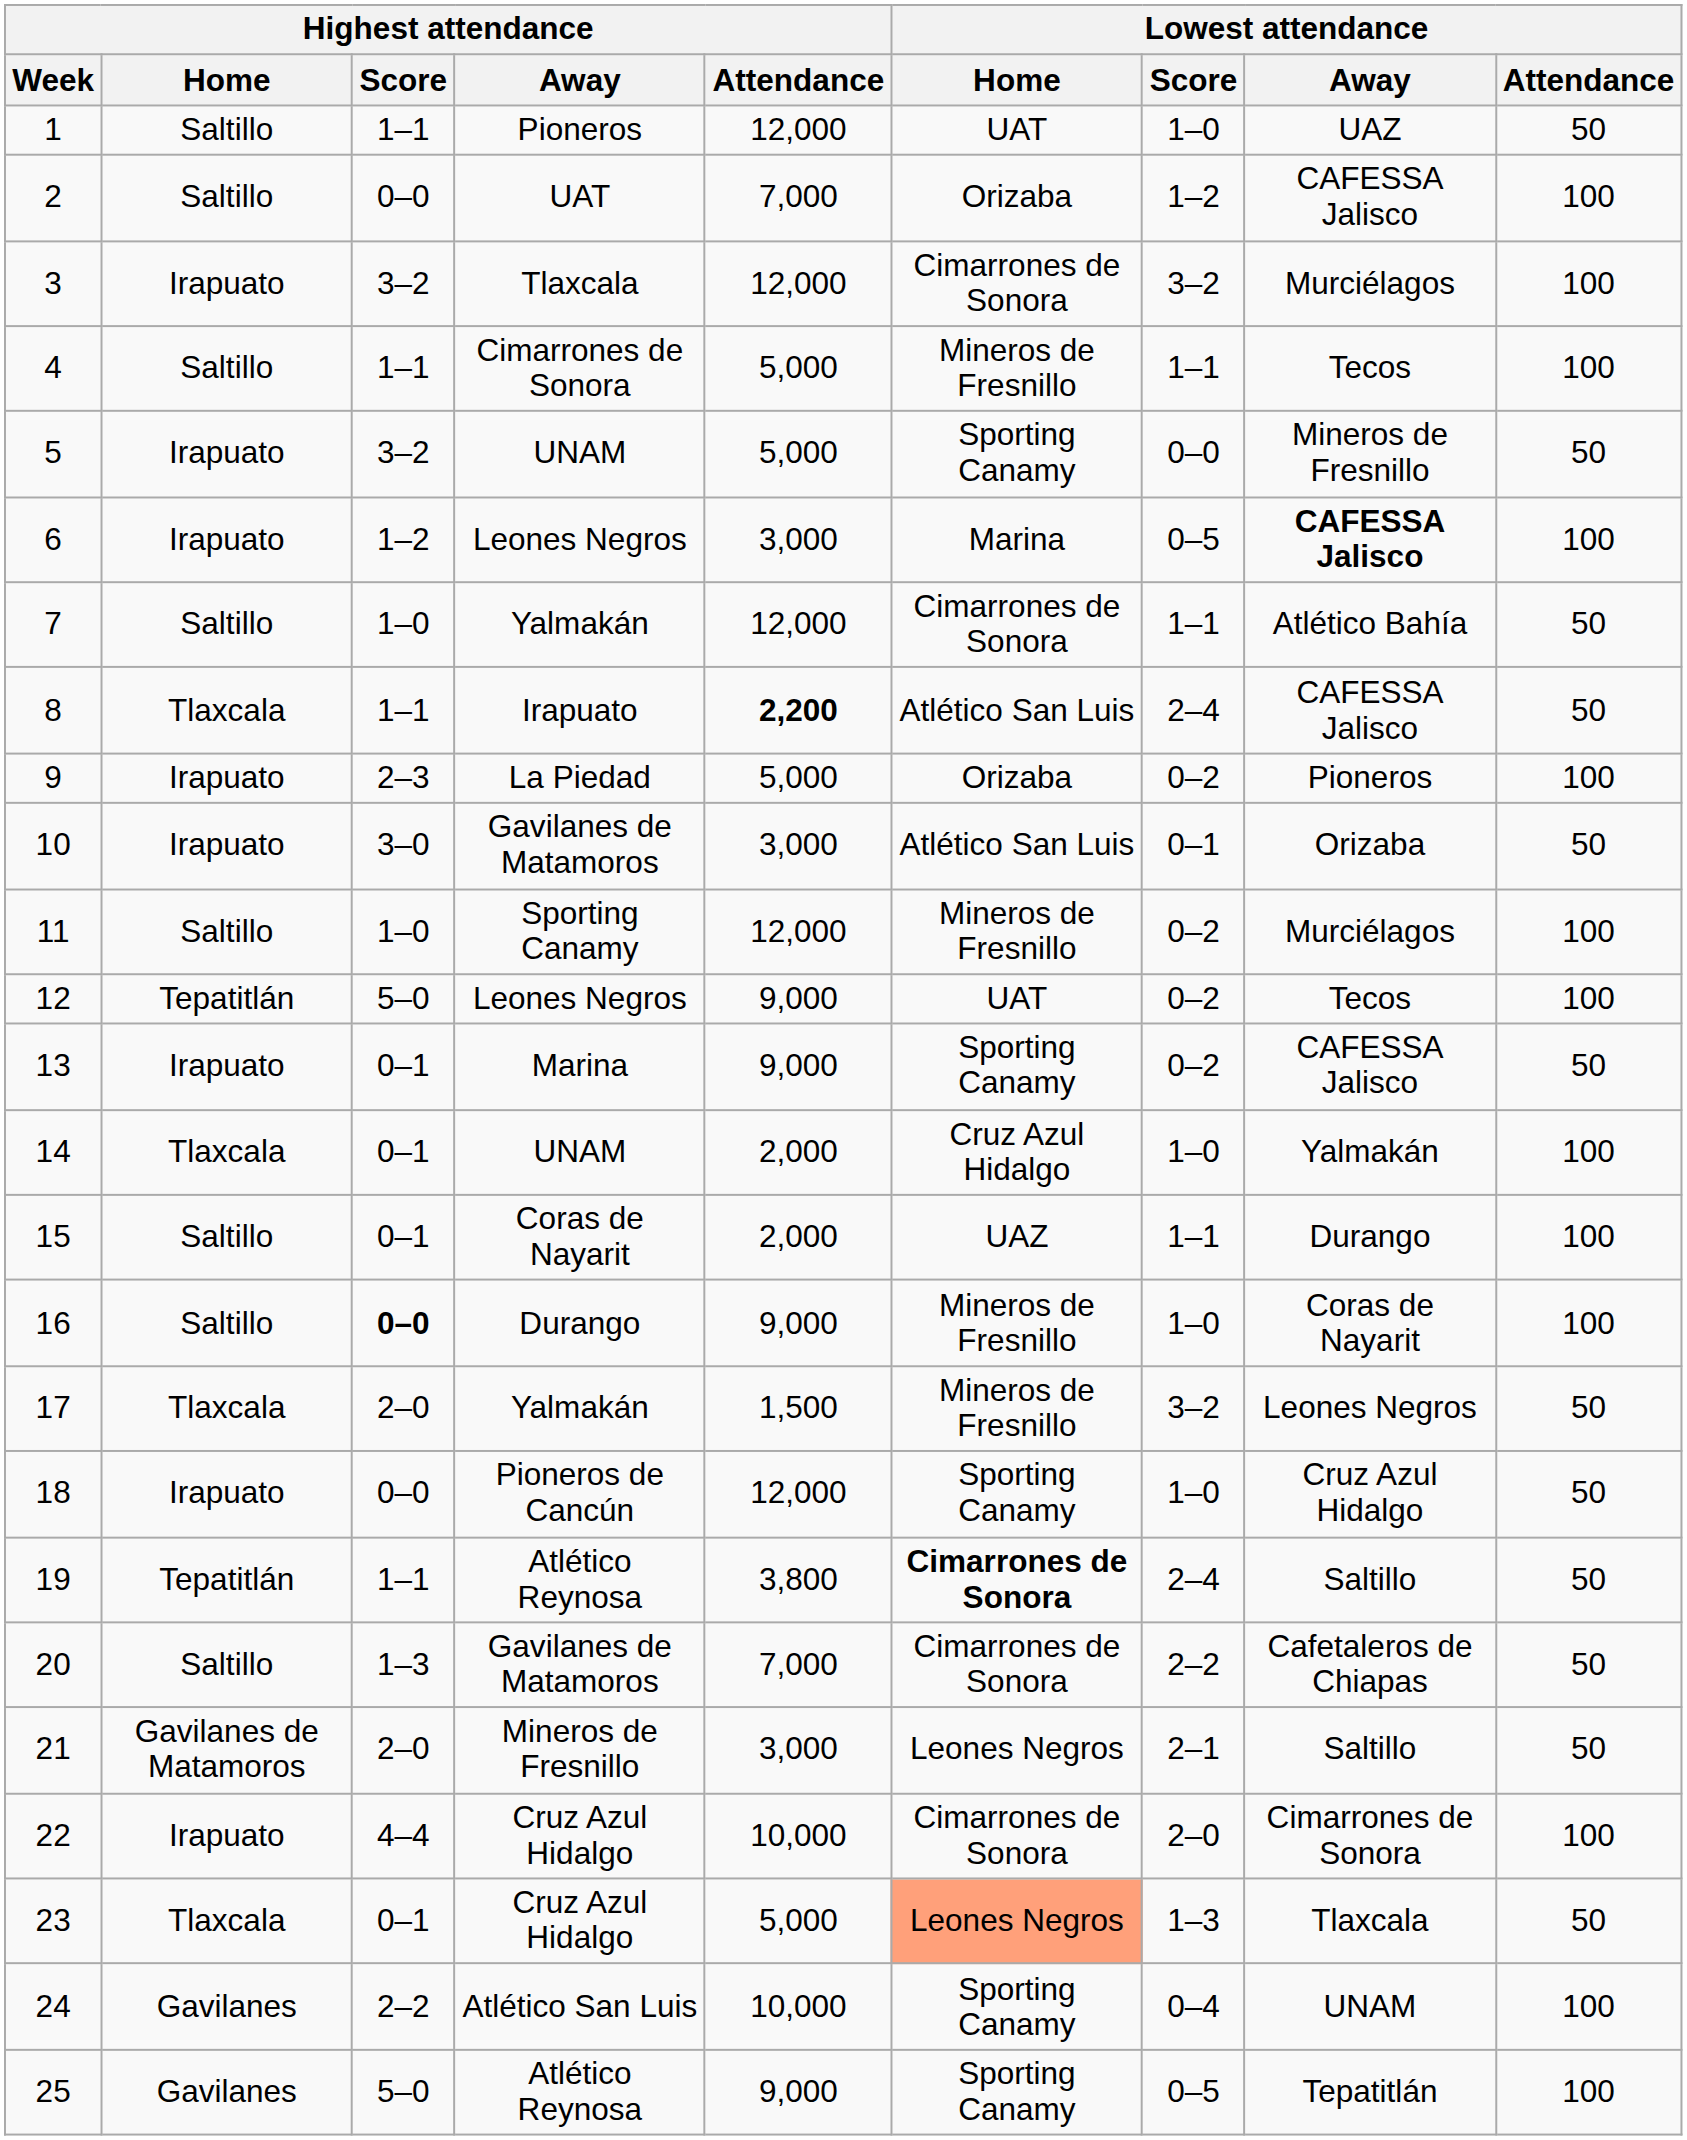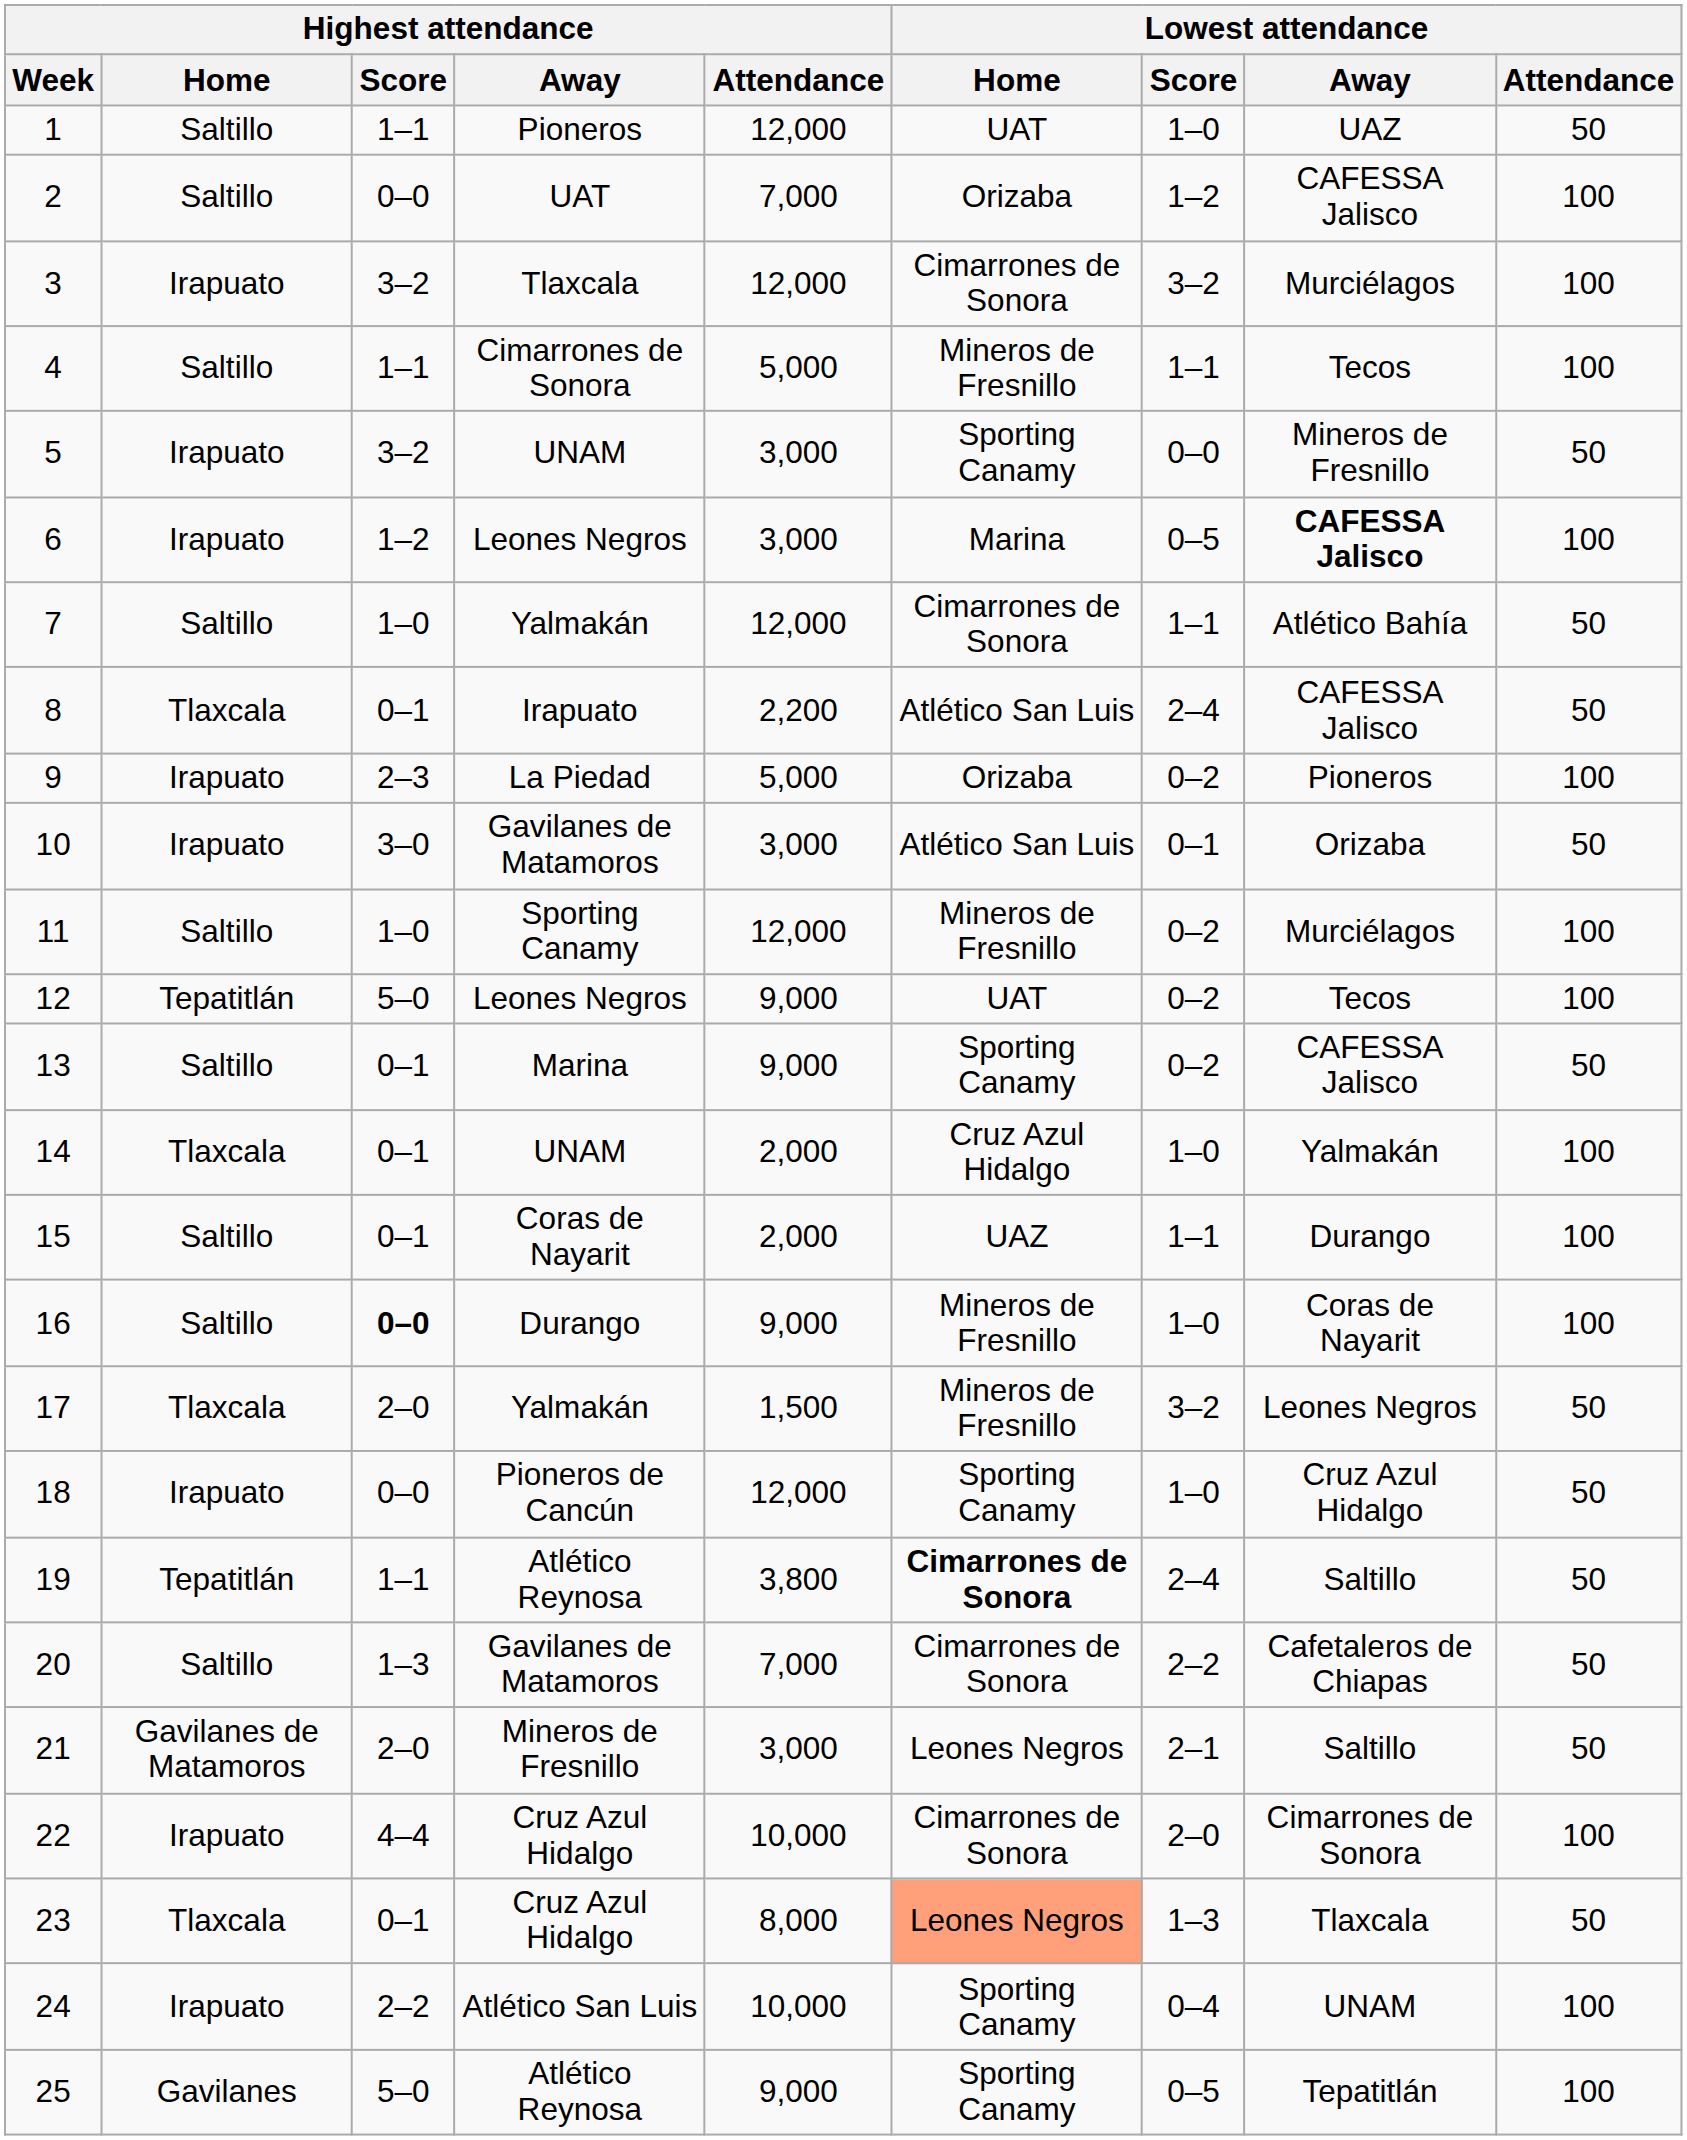 <table class="wikitable" style="text-align:center">
 <tr>
 <th colspan=5>Highest attendance</th>
 <th colspan=4>Lowest attendance</th>
 </tr>
 <tr>
 <th>Week</th>
 <th class="unsortable" width=120>Home</th>
 <th>Score</th>
 <th class="unsortable" width=120>Away</th>
 <th>Attendance</th>
 <th class="unsortable" width=120>Home</th>
 <th>Score</th>
 <th class="unsortable" width=120>Away</th>
 <th>Attendance</th>
 </tr>
 <tr>
 <td>1</td>
 <td>Saltillo</td>
 <td>1–1</td>
 <td>Pioneros</td>
 <td>12,000</td>
 <td>UAT</td>
 <td>1–0</td>
 <td>UAZ</td>
 <td>50</td>
 </tr>
 <tr>
 <td>2</td>
 <td>Saltillo</td>
 <td>0–0</td>
 <td>UAT</td>
 <td>7,000</td>
 <td>Orizaba</td>
 <td>1–2</td>
 <td>CAFESSA Jalisco</td>
 <td>100</td>
 </tr>
 <tr>
 <td>3</td>
 <td>Irapuato</td>
 <td>3–2</td>
 <td>Tlaxcala</td>
 <td>12,000</td>
 <td>Cimarrones de Sonora</td>
 <td>3–2</td>
 <td>Murciélagos</td>
 <td>100</td>
 </tr>
 <tr>
 <td>4</td>
 <td>Saltillo</td>
 <td>1–1</td>
 <td>Cimarrones de Sonora</td>
 <td>5,000</td>
 <td>Mineros de Fresnillo</td>
 <td>1–1</td>
 <td>Tecos</td>
 <td>100</td>
 </tr>
 <tr>
 <td>5</td>
 <td>Irapuato</td>
 <td>3–2</td>
 <td>UNAM</td>
-<td>5,000</td>
+<td>3,000</td>
 <td>Sporting Canamy</td>
 <td>0–0</td>
 <td>Mineros de Fresnillo</td>
 <td>50</td>
 </tr>
 <tr>
 <td>6</td>
 <td>Irapuato</td>
 <td>1–2</td>
 <td>Leones Negros</td>
 <td>3,000</td>
 <td>Marina</td>
 <td>0–5</td>
 <td><strong>CAFESSA Jalisco</strong></td>
 <td>100</td>
 </tr>
 <tr>
 <td>7</td>
 <td>Saltillo</td>
 <td>1–0</td>
 <td>Yalmakán</td>
 <td>12,000</td>
 <td>Cimarrones de Sonora</td>
 <td>1–1</td>
 <td>Atlético Bahía</td>
 <td>50</td>
 </tr>
 <tr>
 <td>8</td>
 <td>Tlaxcala</td>
-<td>1–1</td>
+<td>0–1</td>
 <td>Irapuato</td>
-<td><strong>2,200</strong></td>
+<td>2,200</td>
 <td>Atlético San Luis</td>
 <td>2–4</td>
 <td>CAFESSA Jalisco</td>
 <td>50</td>
 </tr>
 <tr>
 <td>9</td>
 <td>Irapuato</td>
 <td>2–3</td>
 <td>La Piedad</td>
 <td>5,000</td>
 <td>Orizaba</td>
 <td>0–2</td>
 <td>Pioneros</td>
 <td>100</td>
 </tr>
 <tr>
 <td>10</td>
 <td>Irapuato</td>
 <td>3–0</td>
 <td>Gavilanes de Matamoros</td>
 <td>3,000</td>
 <td>Atlético San Luis</td>
 <td>0–1</td>
 <td>Orizaba</td>
 <td>50</td>
 </tr>
 <tr>
 <td>11</td>
 <td>Saltillo</td>
 <td>1–0</td>
 <td>Sporting Canamy</td>
 <td>12,000</td>
 <td>Mineros de Fresnillo</td>
 <td>0–2</td>
 <td>Murciélagos</td>
 <td>100</td>
 </tr>
 <tr>
 <td>12</td>
 <td>Tepatitlán</td>
 <td>5–0</td>
 <td>Leones Negros</td>
 <td>9,000</td>
 <td>UAT</td>
 <td>0–2</td>
 <td>Tecos</td>
 <td>100</td>
 </tr>
 <tr>
 <td>13</td>
-<td>Irapuato</td>
+<td>Saltillo</td>
 <td>0–1</td>
 <td>Marina</td>
 <td>9,000</td>
 <td>Sporting Canamy</td>
 <td>0–2</td>
 <td>CAFESSA Jalisco</td>
 <td>50</td>
 </tr>
 <tr>
 <td>14</td>
 <td>Tlaxcala</td>
 <td>0–1</td>
 <td>UNAM</td>
 <td>2,000</td>
 <td>Cruz Azul Hidalgo</td>
 <td>1–0</td>
 <td>Yalmakán</td>
 <td>100</td>
 </tr>
 <tr>
 <td>15</td>
 <td>Saltillo</td>
 <td>0–1</td>
 <td>Coras de Nayarit</td>
 <td>2,000</td>
 <td>UAZ</td>
 <td>1–1</td>
 <td>Durango</td>
 <td>100</td>
 </tr>
 <tr>
 <td>16</td>
 <td>Saltillo</td>
 <td><strong>0–0</strong></td>
 <td>Durango</td>
 <td>9,000</td>
 <td>Mineros de Fresnillo</td>
 <td>1–0</td>
 <td>Coras de Nayarit</td>
 <td>100</td>
 </tr>
 <tr>
 <td>17</td>
 <td>Tlaxcala</td>
 <td>2–0</td>
 <td>Yalmakán</td>
 <td>1,500</td>
 <td>Mineros de Fresnillo</td>
 <td>3–2</td>
 <td>Leones Negros</td>
 <td>50</td>
 </tr>
 <tr>
 <td>18</td>
 <td>Irapuato</td>
 <td>0–0</td>
 <td>Pioneros de Cancún</td>
 <td>12,000</td>
 <td>Sporting Canamy</td>
 <td>1–0</td>
 <td>Cruz Azul Hidalgo</td>
 <td>50</td>
 </tr>
 <tr>
 <td>19</td>
 <td>Tepatitlán</td>
 <td>1–1</td>
 <td>Atlético Reynosa</td>
 <td>3,800</td>
 <td><strong>Cimarrones de Sonora</strong></td>
 <td>2–4</td>
 <td>Saltillo</td>
 <td>50</td>
 </tr>
 <tr>
 <td>20</td>
 <td>Saltillo</td>
 <td>1–3</td>
 <td>Gavilanes de Matamoros</td>
 <td>7,000</td>
 <td>Cimarrones de Sonora</td>
 <td>2–2</td>
 <td>Cafetaleros de Chiapas</td>
 <td>50</td>
 </tr>
 <tr>
 <td>21</td>
 <td>Gavilanes de Matamoros</td>
 <td>2–0</td>
 <td>Mineros de Fresnillo</td>
 <td>3,000</td>
 <td>Leones Negros</td>
 <td>2–1</td>
 <td>Saltillo</td>
 <td>50</td>
 </tr>
 <tr>
 <td>22</td>
 <td>Irapuato</td>
 <td>4–4</td>
 <td>Cruz Azul Hidalgo</td>
 <td>10,000</td>
 <td>Cimarrones de Sonora</td>
 <td>2–0</td>
 <td>Cimarrones de Sonora</td>
 <td>100</td>
 </tr>
 <tr>
 <td>23</td>
 <td>Tlaxcala</td>
 <td>0–1</td>
 <td>Cruz Azul Hidalgo</td>
-<td>5,000</td>
+<td>8,000</td>
 <td style="background: lightsalmon;">Leones Negros</td>
 <td>1–3</td>
 <td>Tlaxcala</td>
 <td>50</td>
 </tr>
 <tr>
 <td>24</td>
-<td>Gavilanes</td>
+<td>Irapuato</td>
 <td>2–2</td>
 <td>Atlético San Luis</td>
 <td>10,000</td>
 <td>Sporting Canamy</td>
 <td>0–4</td>
 <td>UNAM</td>
 <td>100</td>
 </tr>
 <tr>
 <td>25</td>
 <td>Gavilanes</td>
 <td>5–0</td>
 <td>Atlético Reynosa</td>
 <td>9,000</td>
 <td>Sporting Canamy</td>
 <td>0–5</td>
 <td>Tepatitlán</td>
 <td>100</td>
 </tr>
 </table>
